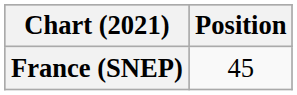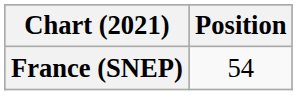 <table class="wikitable plainrowheaders" style="text-align:center">
 <tr>
 <th scope="col">Chart (2021)</th>
 <th scope="col">Position</th>
 </tr>
 <tr>
 <th scope="row">France (SNEP)</th>
-<td>45</td>
+<td>54</td>
 </tr>
 </table>
